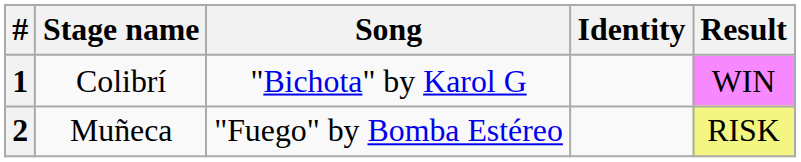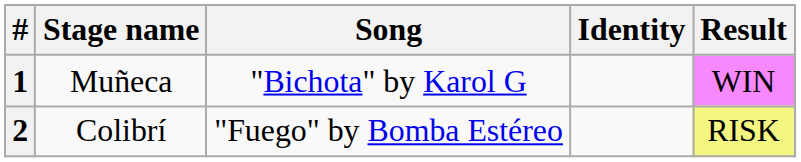 <table class="wikitable plainrowheaders" style="text-align: center">
 <tr>
 <th>#</th>
 <th>Stage name</th>
 <th>Song</th>
 <th>Identity</th>
 <th>Result</th>
 </tr>
 <tr>
 <th>1</th>
-<td>Colibrí</td>
+<td>Muñeca</td>
 <td>"<a href='#'>Bichota</a>" by <a href='#'>Karol G</a></td>
 <td></td>
 <td bgcolor=#F888FD>WIN</td>
 </tr>
 <tr>
 <th>2</th>
-<td>Muñeca</td>
+<td>Colibrí</td>
 <td>"Fuego" by <a href='#'>Bomba Estéreo</a></td>
 <td></td>
 <td bgcolor=#F3F781>RISK</td>
 </tr>
 </table>
